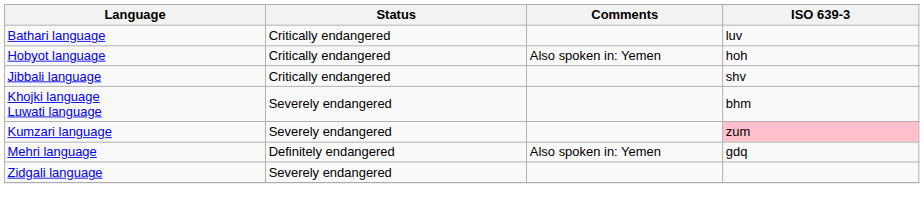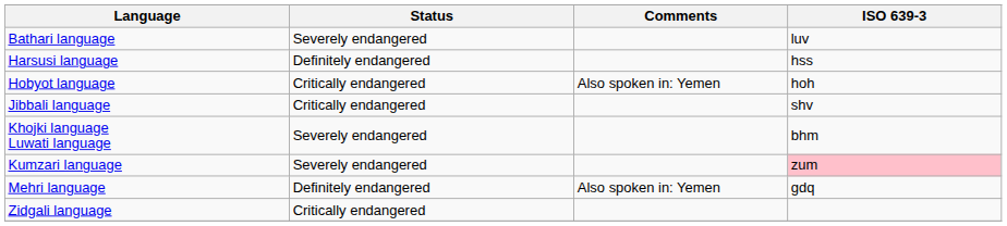 <table class="wikitable" align="center" style="font-size:90%">
 <tr>
 </tr>
 <tr>
 <th width="20%">Language</th>
 <th width="20%">Status</th>
 <th width="15%">Comments</th>
 <th width="15%">ISO 639-3</th>
 </tr>
 <tr>
 <td><a href='#'>Bathari language</a></td>
-<td>Critically endangered</td>
+<td>Severely endangered</td>
 <td> </td>
 <td>luv</td>
+</tr>
+<tr>
+<td><a href='#'>Harsusi language</a></td>
+<td>Definitely endangered</td>
+<td> </td>
+<td>hss</td>
 </tr>
 <tr>
 <td><a href='#'>Hobyot language</a></td>
 <td>Critically endangered</td>
 <td>Also spoken in: Yemen</td>
 <td>hoh</td>
 </tr>
 <tr>
 <td><a href='#'>Jibbali language</a></td>
 <td>Critically endangered</td>
 <td> </td>
 <td>shv</td>
 </tr>
 <tr>
 <td><a href='#'>Khojki language</a><br><a href='#'>Luwati language</a></td>
 <td>Severely endangered</td>
 <td> </td>
 <td>bhm</td>
 </tr>
 <tr>
 <td><a href='#'>Kumzari language</a></td>
 <td>Severely endangered</td>
 <td> </td>
 <td style="background: pink;">zum</td>
 </tr>
 <tr>
 <td><a href='#'>Mehri language</a></td>
 <td>Definitely endangered</td>
 <td>Also spoken in: Yemen</td>
 <td>gdq</td>
 </tr>
 <tr>
 <td><a href='#'>Zidgali language</a></td>
-<td>Severely endangered</td>
+<td>Critically endangered</td>
 <td> </td>
 <td> </td>
 </tr>
 <tr>
 </tr>
 </table>
